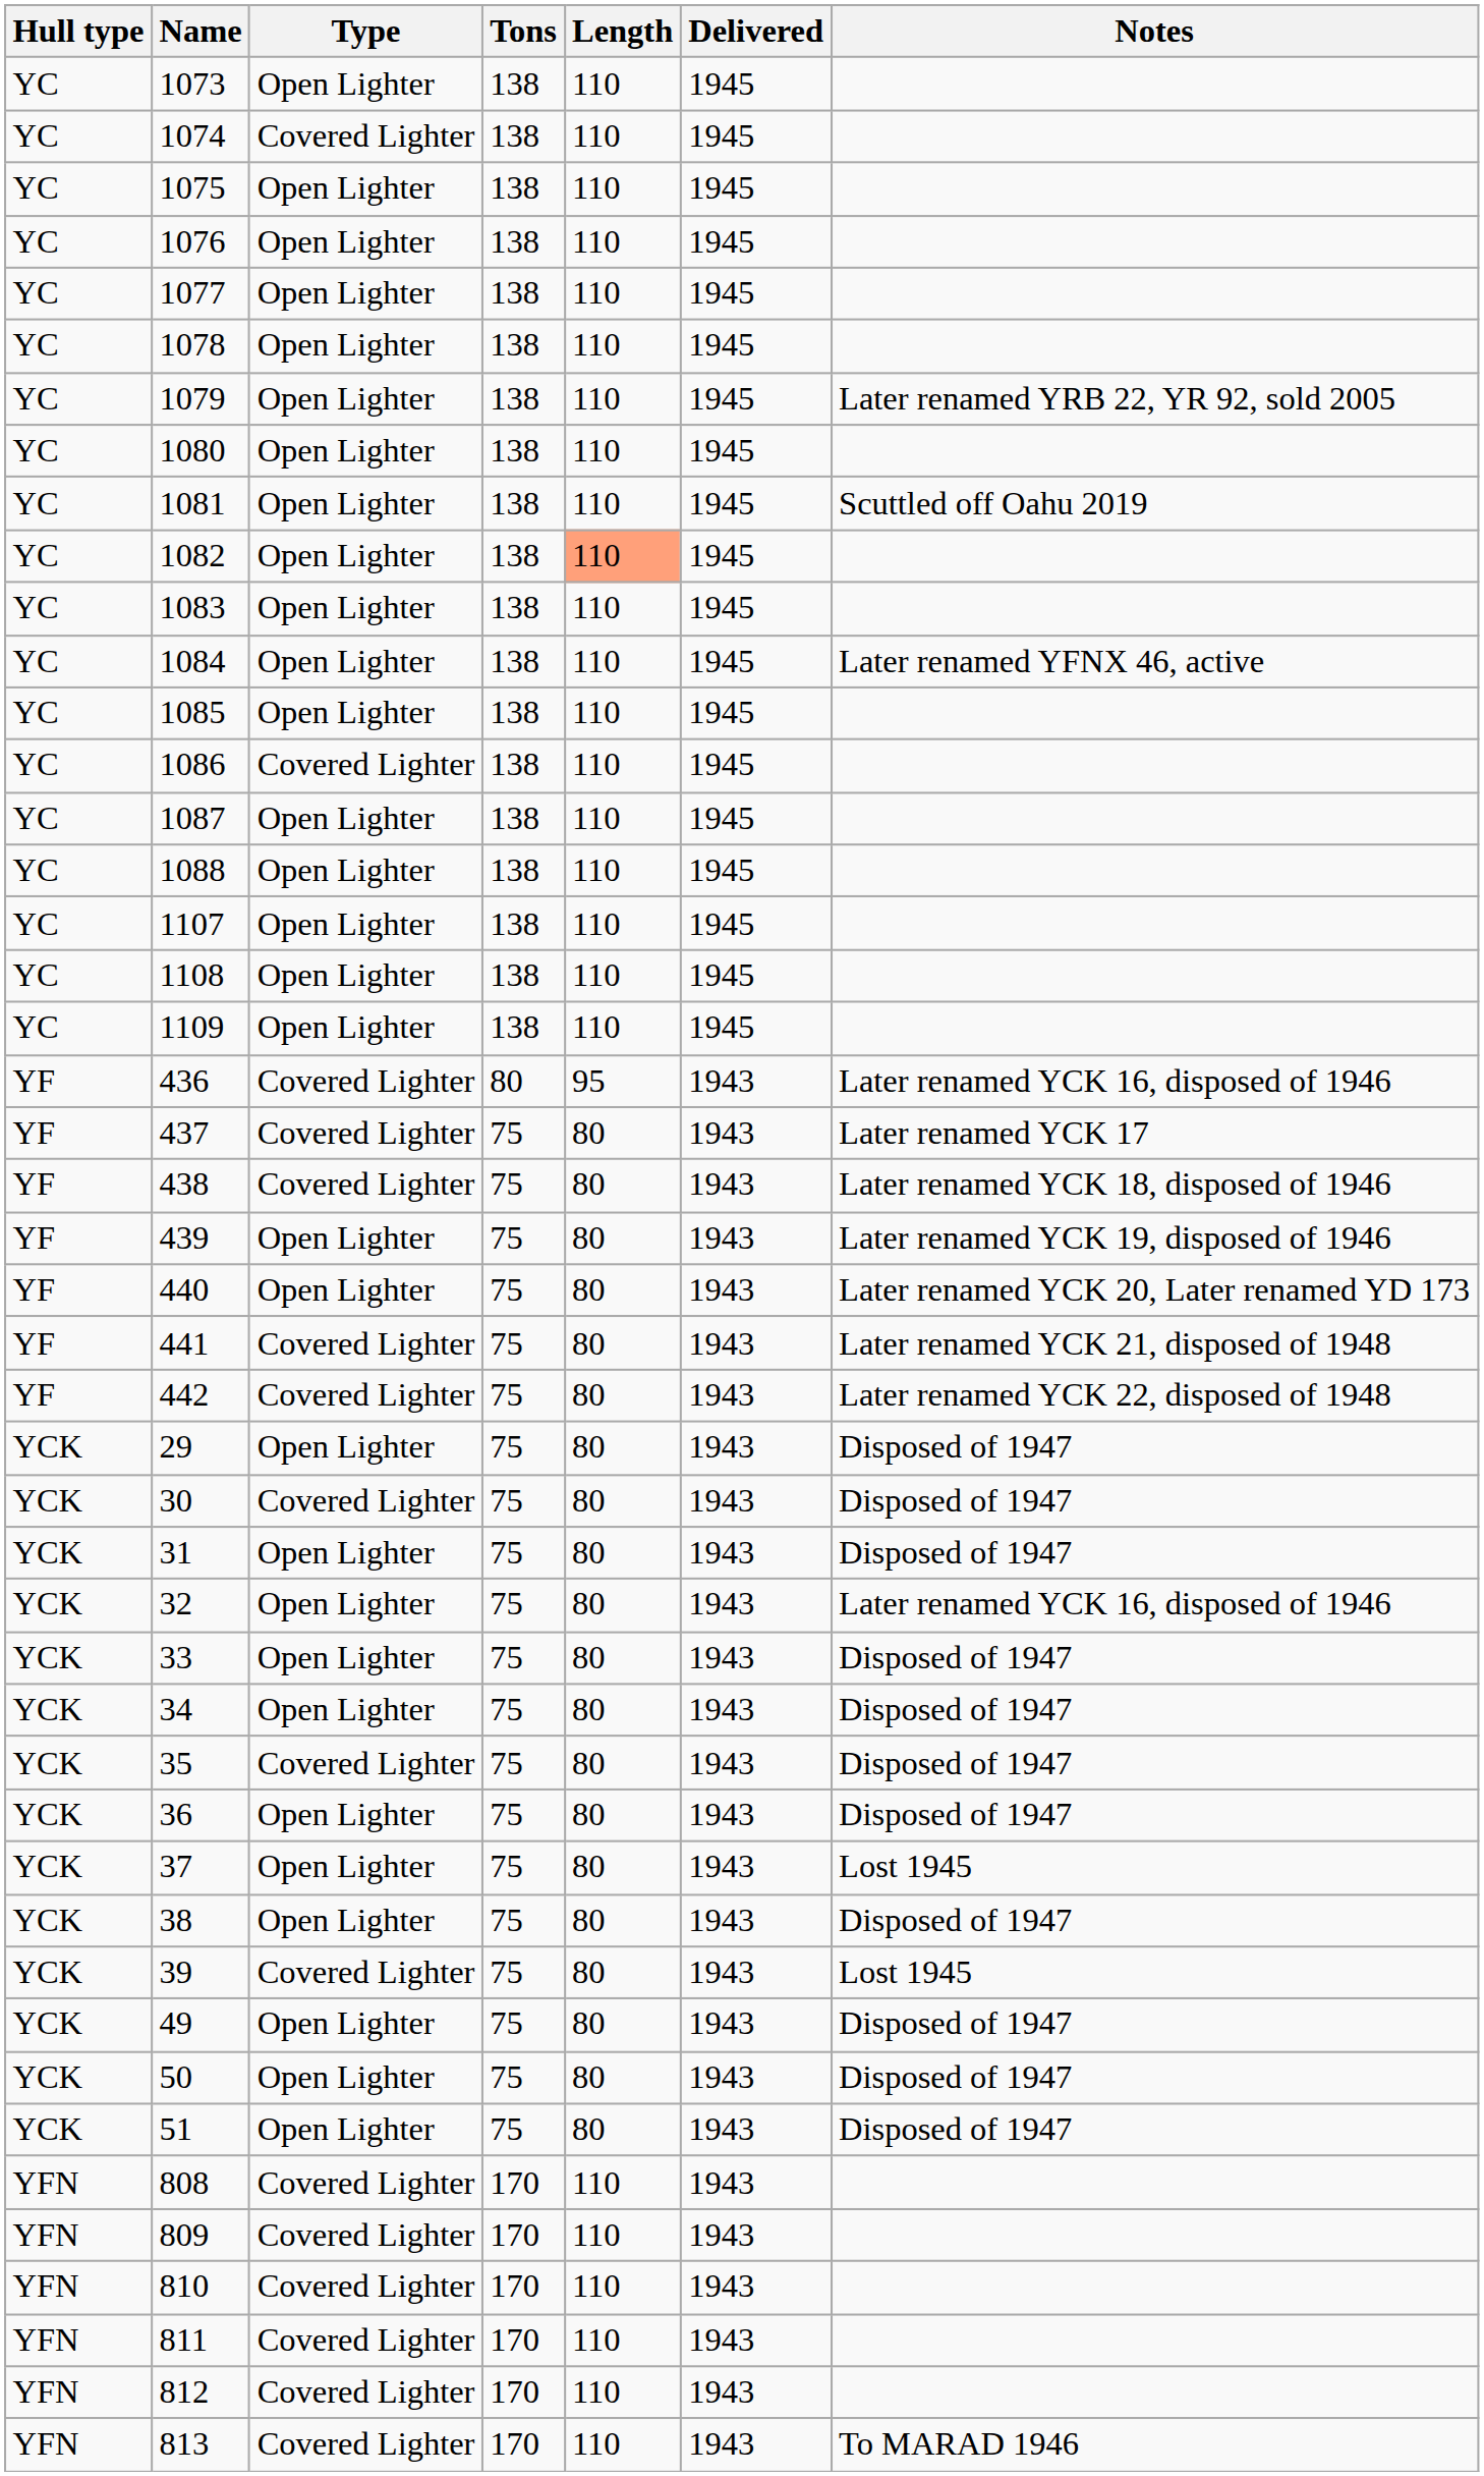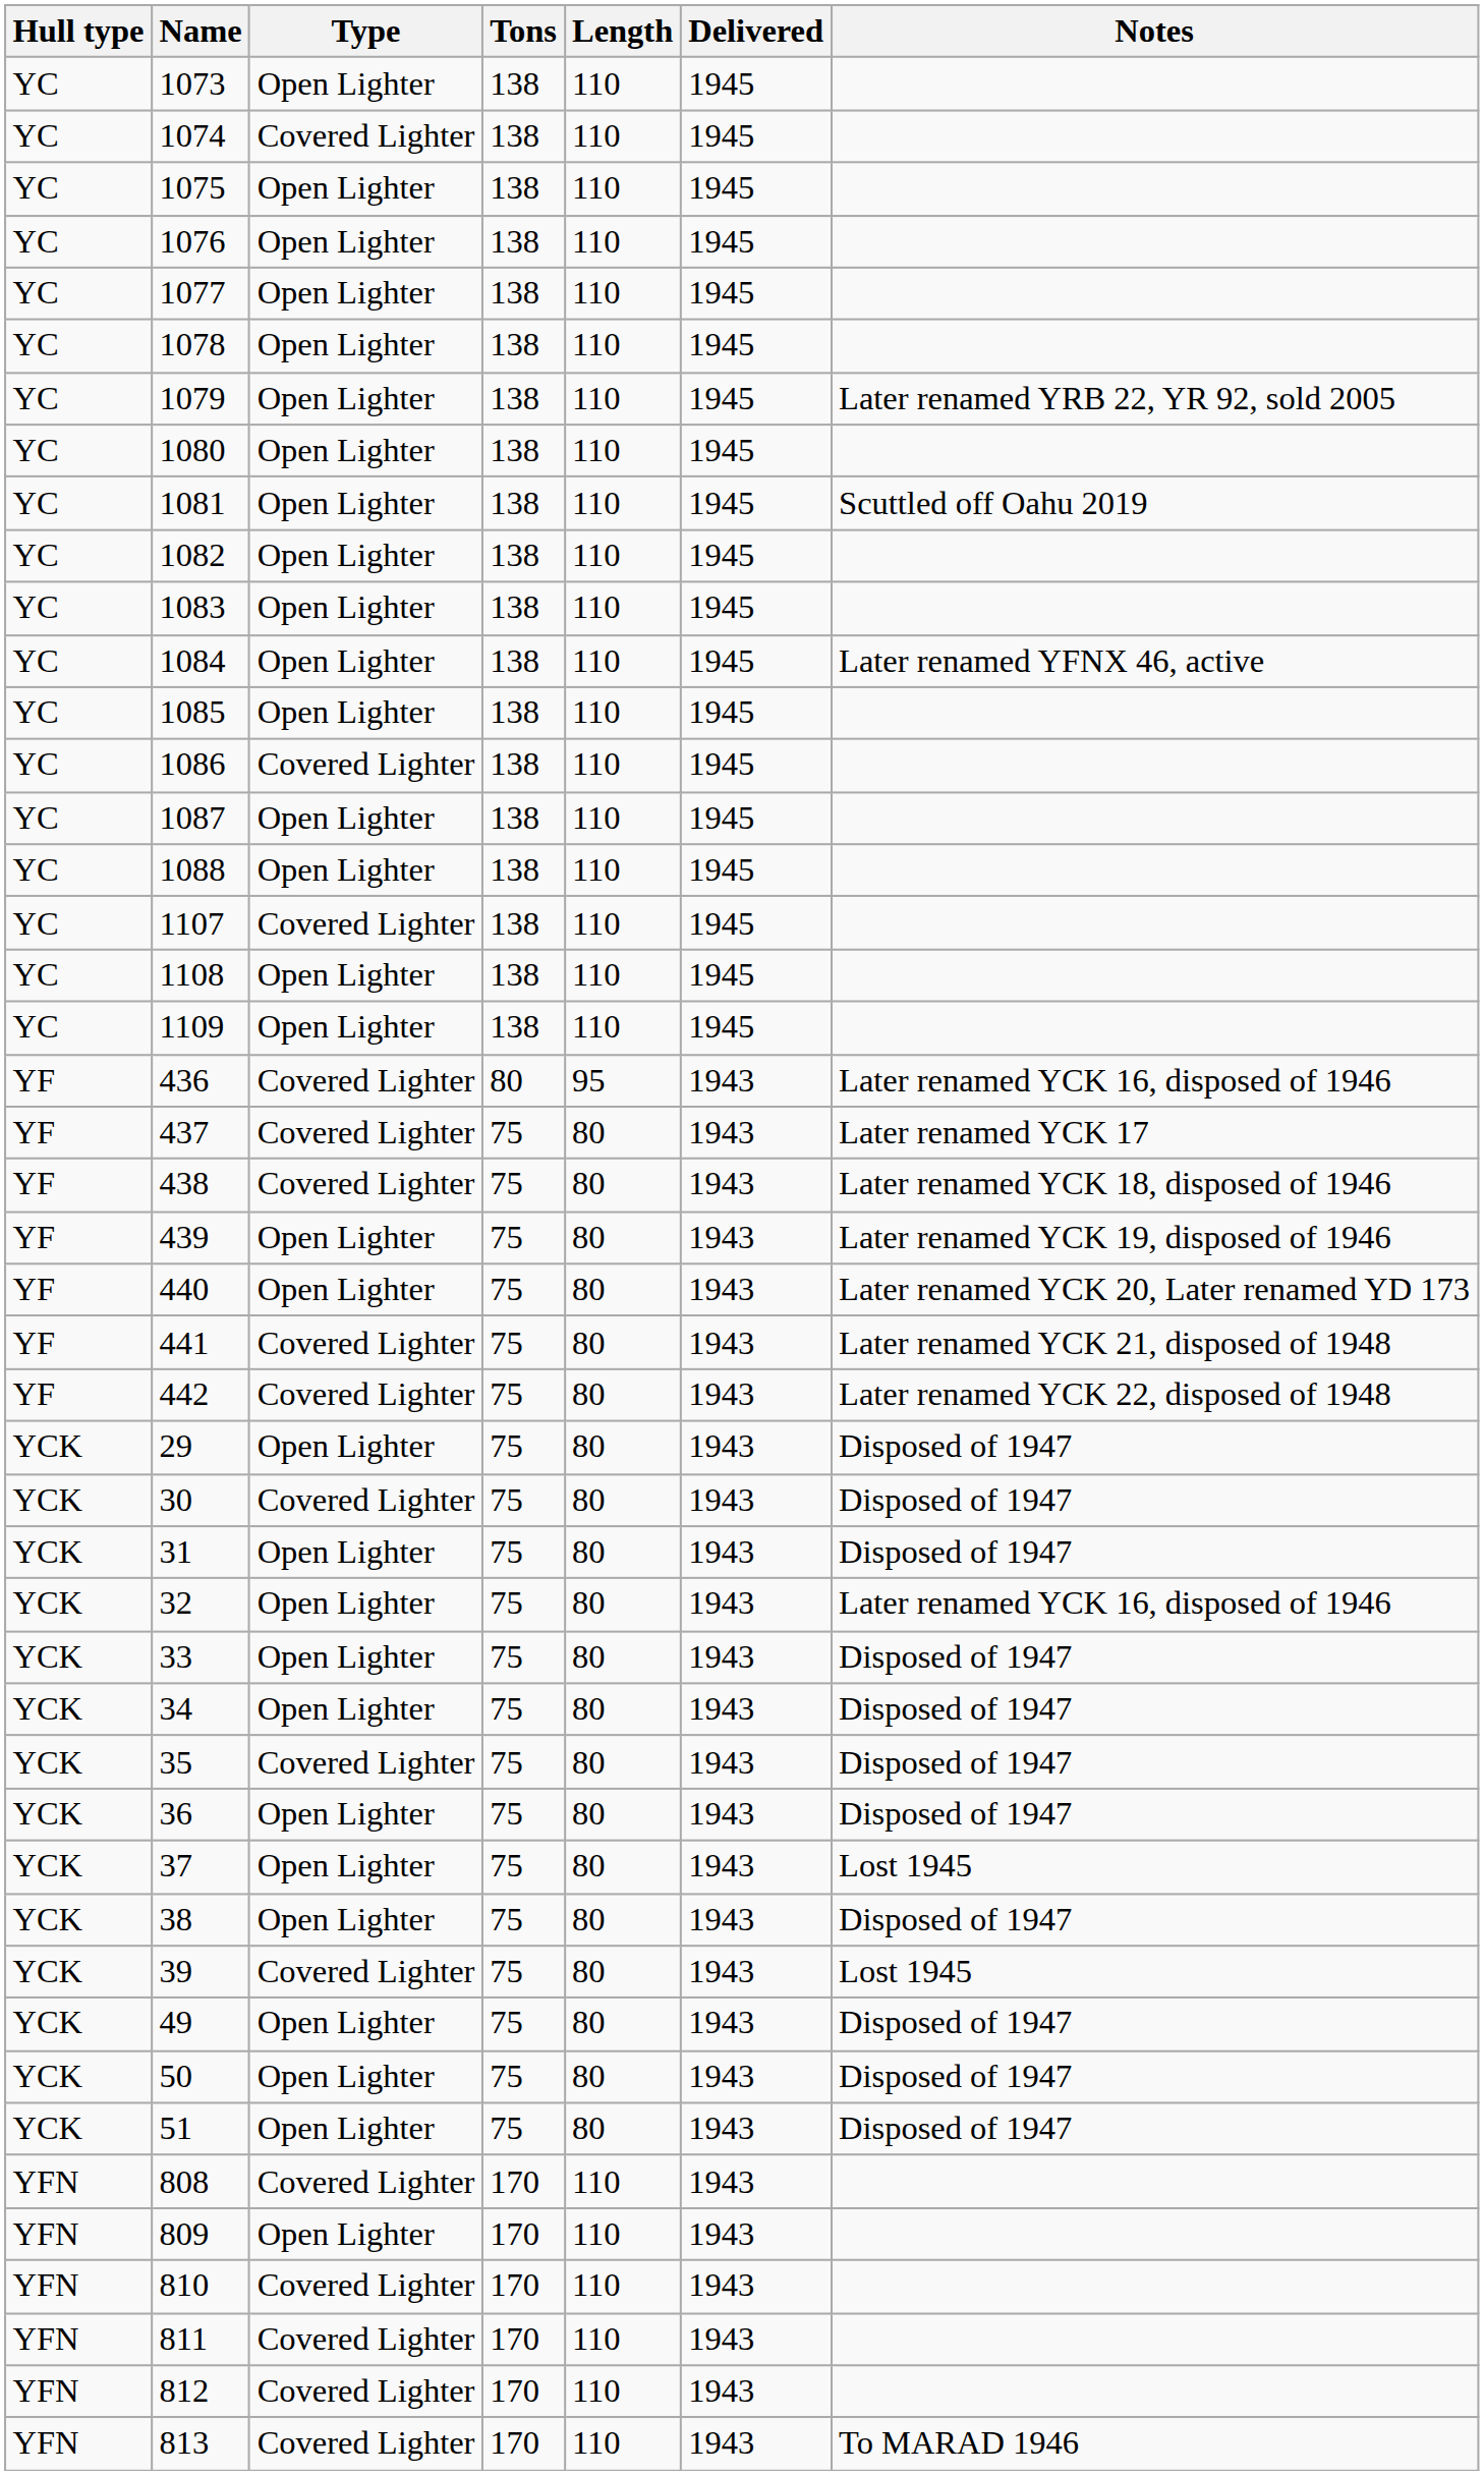 <table class="wikitable">
 <tr>
 <th>Hull type</th>
 <th>Name</th>
 <th>Type</th>
 <th>Tons</th>
 <th>Length</th>
 <th>Delivered</th>
 <th>Notes</th>
 </tr>
 <tr>
 <td>YC</td>
 <td>1073</td>
 <td>Open Lighter</td>
 <td>138</td>
 <td>110</td>
 <td>1945</td>
 <td></td>
 </tr>
 <tr>
 <td>YC</td>
 <td>1074</td>
 <td>Covered Lighter</td>
 <td>138</td>
 <td>110</td>
 <td>1945</td>
 <td></td>
 </tr>
 <tr>
 <td>YC</td>
 <td>1075</td>
 <td>Open Lighter</td>
 <td>138</td>
 <td>110</td>
 <td>1945</td>
 <td></td>
 </tr>
 <tr>
 <td>YC</td>
 <td>1076</td>
 <td>Open Lighter</td>
 <td>138</td>
 <td>110</td>
 <td>1945</td>
 <td></td>
 </tr>
 <tr>
 <td>YC</td>
 <td>1077</td>
 <td>Open Lighter</td>
 <td>138</td>
 <td>110</td>
 <td>1945</td>
 <td></td>
 </tr>
 <tr>
 <td>YC</td>
 <td>1078</td>
 <td>Open Lighter</td>
 <td>138</td>
 <td>110</td>
 <td>1945</td>
 <td></td>
 </tr>
 <tr>
 <td>YC</td>
 <td>1079</td>
 <td>Open Lighter</td>
 <td>138</td>
 <td>110</td>
 <td>1945</td>
 <td>Later renamed YRB 22, YR 92, sold 2005</td>
 </tr>
 <tr>
 <td>YC</td>
 <td>1080</td>
 <td>Open Lighter</td>
 <td>138</td>
 <td>110</td>
 <td>1945</td>
 <td></td>
 </tr>
 <tr>
 <td>YC</td>
 <td>1081</td>
 <td>Open Lighter</td>
 <td>138</td>
 <td>110</td>
 <td>1945</td>
 <td>Scuttled off Oahu 2019</td>
 </tr>
 <tr>
 <td>YC</td>
 <td>1082</td>
 <td>Open Lighter</td>
 <td>138</td>
-<td style="background: lightsalmon;">110</td>
+<td>110</td>
 <td>1945</td>
 <td></td>
 </tr>
 <tr>
 <td>YC</td>
 <td>1083</td>
 <td>Open Lighter</td>
 <td>138</td>
 <td>110</td>
 <td>1945</td>
 <td></td>
 </tr>
 <tr>
 <td>YC</td>
 <td>1084</td>
 <td>Open Lighter</td>
 <td>138</td>
 <td>110</td>
 <td>1945</td>
 <td>Later renamed YFNX 46, active</td>
 </tr>
 <tr>
 <td>YC</td>
 <td>1085</td>
 <td>Open Lighter</td>
 <td>138</td>
 <td>110</td>
 <td>1945</td>
 <td></td>
 </tr>
 <tr>
 <td>YC</td>
 <td>1086</td>
 <td>Covered Lighter</td>
 <td>138</td>
 <td>110</td>
 <td>1945</td>
 <td></td>
 </tr>
 <tr>
 <td>YC</td>
 <td>1087</td>
 <td>Open Lighter</td>
 <td>138</td>
 <td>110</td>
 <td>1945</td>
 <td></td>
 </tr>
 <tr>
 <td>YC</td>
 <td>1088</td>
 <td>Open Lighter</td>
 <td>138</td>
 <td>110</td>
 <td>1945</td>
 <td></td>
 </tr>
 <tr>
 <td>YC</td>
 <td>1107</td>
-<td>Open Lighter</td>
+<td>Covered Lighter</td>
 <td>138</td>
 <td>110</td>
 <td>1945</td>
 <td></td>
 </tr>
 <tr>
 <td>YC</td>
 <td>1108</td>
 <td>Open Lighter</td>
 <td>138</td>
 <td>110</td>
 <td>1945</td>
 <td></td>
 </tr>
 <tr>
 <td>YC</td>
 <td>1109</td>
 <td>Open Lighter</td>
 <td>138</td>
 <td>110</td>
 <td>1945</td>
 <td></td>
 </tr>
 <tr>
 <td>YF</td>
 <td>436</td>
 <td>Covered Lighter</td>
 <td>80</td>
 <td>95</td>
 <td>1943</td>
 <td>Later renamed YCK 16, disposed of 1946</td>
 </tr>
 <tr>
 <td>YF</td>
 <td>437</td>
 <td>Covered Lighter</td>
 <td>75</td>
 <td>80</td>
 <td>1943</td>
 <td>Later renamed YCK 17</td>
 </tr>
 <tr>
 <td>YF</td>
 <td>438</td>
 <td>Covered Lighter</td>
 <td>75</td>
 <td>80</td>
 <td>1943</td>
 <td>Later renamed YCK 18, disposed of 1946</td>
 </tr>
 <tr>
 <td>YF</td>
 <td>439</td>
 <td>Open Lighter</td>
 <td>75</td>
 <td>80</td>
 <td>1943</td>
 <td>Later renamed YCK 19, disposed of 1946</td>
 </tr>
 <tr>
 <td>YF</td>
 <td>440</td>
 <td>Open Lighter</td>
 <td>75</td>
 <td>80</td>
 <td>1943</td>
 <td>Later renamed YCK 20, Later renamed YD 173</td>
 </tr>
 <tr>
 <td>YF</td>
 <td>441</td>
 <td>Covered Lighter</td>
 <td>75</td>
 <td>80</td>
 <td>1943</td>
 <td>Later renamed YCK 21, disposed of 1948</td>
 </tr>
 <tr>
 <td>YF</td>
 <td>442</td>
 <td>Covered Lighter</td>
 <td>75</td>
 <td>80</td>
 <td>1943</td>
 <td>Later renamed YCK 22, disposed of 1948</td>
 </tr>
 <tr>
 <td>YCK</td>
 <td>29</td>
 <td>Open Lighter</td>
 <td>75</td>
 <td>80</td>
 <td>1943</td>
 <td>Disposed of 1947</td>
 </tr>
 <tr>
 <td>YCK</td>
 <td>30</td>
 <td>Covered Lighter</td>
 <td>75</td>
 <td>80</td>
 <td>1943</td>
 <td>Disposed of 1947</td>
 </tr>
 <tr>
 <td>YCK</td>
 <td>31</td>
 <td>Open Lighter</td>
 <td>75</td>
 <td>80</td>
 <td>1943</td>
 <td>Disposed of 1947</td>
 </tr>
 <tr>
 <td>YCK</td>
 <td>32</td>
 <td>Open Lighter</td>
 <td>75</td>
 <td>80</td>
 <td>1943</td>
 <td>Later renamed YCK 16, disposed of 1946</td>
 </tr>
 <tr>
 <td>YCK</td>
 <td>33</td>
 <td>Open Lighter</td>
 <td>75</td>
 <td>80</td>
 <td>1943</td>
 <td>Disposed of 1947</td>
 </tr>
 <tr>
 <td>YCK</td>
 <td>34</td>
 <td>Open Lighter</td>
 <td>75</td>
 <td>80</td>
 <td>1943</td>
 <td>Disposed of 1947</td>
 </tr>
 <tr>
 <td>YCK</td>
 <td>35</td>
 <td>Covered Lighter</td>
 <td>75</td>
 <td>80</td>
 <td>1943</td>
 <td>Disposed of 1947</td>
 </tr>
 <tr>
 <td>YCK</td>
 <td>36</td>
 <td>Open Lighter</td>
 <td>75</td>
 <td>80</td>
 <td>1943</td>
 <td>Disposed of 1947</td>
 </tr>
 <tr>
 <td>YCK</td>
 <td>37</td>
 <td>Open Lighter</td>
 <td>75</td>
 <td>80</td>
 <td>1943</td>
 <td>Lost 1945</td>
 </tr>
 <tr>
 <td>YCK</td>
 <td>38</td>
 <td>Open Lighter</td>
 <td>75</td>
 <td>80</td>
 <td>1943</td>
 <td>Disposed of 1947</td>
 </tr>
 <tr>
 <td>YCK</td>
 <td>39</td>
 <td>Covered Lighter</td>
 <td>75</td>
 <td>80</td>
 <td>1943</td>
 <td>Lost 1945</td>
 </tr>
 <tr>
 <td>YCK</td>
 <td>49</td>
 <td>Open Lighter</td>
 <td>75</td>
 <td>80</td>
 <td>1943</td>
 <td>Disposed of 1947</td>
 </tr>
 <tr>
 <td>YCK</td>
 <td>50</td>
 <td>Open Lighter</td>
 <td>75</td>
 <td>80</td>
 <td>1943</td>
 <td>Disposed of 1947</td>
 </tr>
 <tr>
 <td>YCK</td>
 <td>51</td>
 <td>Open Lighter</td>
 <td>75</td>
 <td>80</td>
 <td>1943</td>
 <td>Disposed of 1947</td>
 </tr>
 <tr>
 <td>YFN</td>
 <td>808</td>
 <td>Covered Lighter</td>
 <td>170</td>
 <td>110</td>
 <td>1943</td>
 <td></td>
 </tr>
 <tr>
 <td>YFN</td>
 <td>809</td>
-<td>Covered Lighter</td>
+<td>Open Lighter</td>
 <td>170</td>
 <td>110</td>
 <td>1943</td>
 <td></td>
 </tr>
 <tr>
 <td>YFN</td>
 <td>810</td>
 <td>Covered Lighter</td>
 <td>170</td>
 <td>110</td>
 <td>1943</td>
 <td></td>
 </tr>
 <tr>
 <td>YFN</td>
 <td>811</td>
 <td>Covered Lighter</td>
 <td>170</td>
 <td>110</td>
 <td>1943</td>
 <td></td>
 </tr>
 <tr>
 <td>YFN</td>
 <td>812</td>
 <td>Covered Lighter</td>
 <td>170</td>
 <td>110</td>
 <td>1943</td>
 <td></td>
 </tr>
 <tr>
 <td>YFN</td>
 <td>813</td>
 <td>Covered Lighter</td>
 <td>170</td>
 <td>110</td>
 <td>1943</td>
 <td>To MARAD 1946</td>
 </tr>
 </table>
